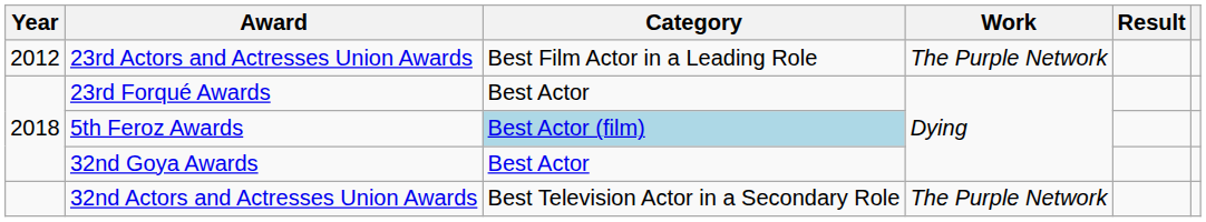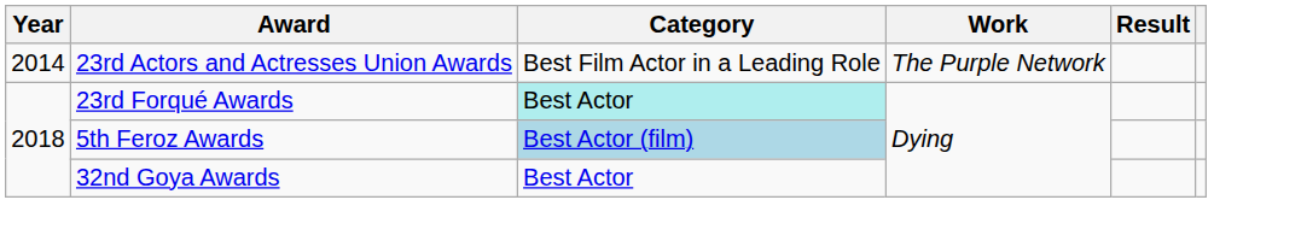 <table class="wikitable sortable plainrowheaders">
 <tr>
 <th>Year</th>
 <th>Award</th>
 <th>Category</th>
 <th>Work</th>
 <th>Result</th>
 <th scope="col" class="unsortable"></th>
 </tr>
 <tr>
-<td align = "center">2012</td>
+<td align = "center">2014</td>
 <td><a href='#'>23rd Actors and Actresses Union Awards</a></td>
 <td>Best Film Actor in a Leading Role</td>
 <td><em>The Purple Network</em></td>
 <td></td>
 <td></td>
 </tr>
 <tr>
 <td rowspan = "3" align = "center">2018</td>
 <td><a href='#'>23rd Forqué Awards</a></td>
-<td>Best Actor</td>
+<td style="background: paleturquoise;">Best Actor</td>
 <td rowspan = "3"><em>Dying</em></td>
 <td></td>
 <td></td>
 </tr>
 <tr>
 <td><a href='#'>5th Feroz Awards</a></td>
 <td style="background: lightblue;"><a href='#'>Best Actor (film)</a></td>
 <td></td>
 <td></td>
 </tr>
 <tr>
 <td><a href='#'>32nd Goya Awards</a></td>
 <td><a href='#'>Best Actor</a></td>
 <td></td>
 <td align = "center"></td>
 </tr>
-<tr>
-<td></td>
-<td><a href='#'>32nd Actors and Actresses Union Awards</a></td>
-<td>Best Television Actor in a Secondary Role</td>
-<td><em>The Purple Network</em></td>
-<td></td>
-<td></td>
-</tr>
 </table>
